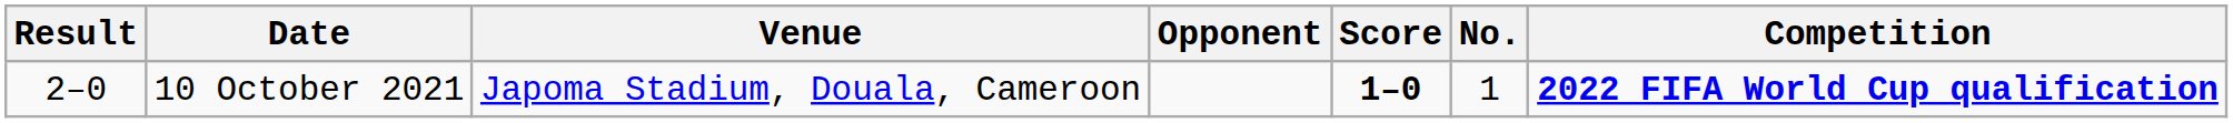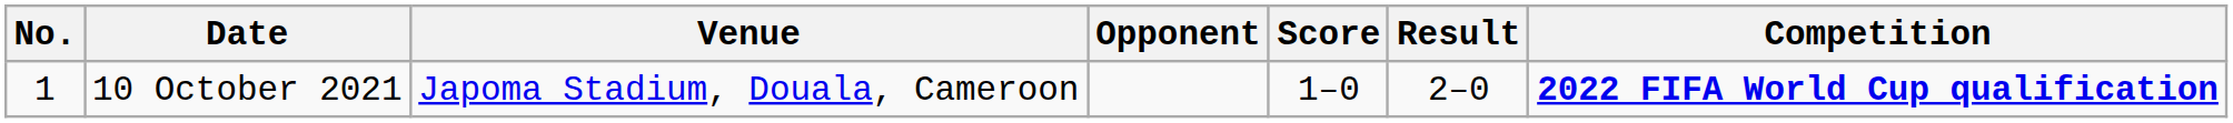 <table class="wikitable sortable">
 <tr>
-<th scope="col">Result</th>
+<th scope="col">No.</th>
 <th scope="col">Date</th>
 <th scope="col">Venue</th>
 <th scope="col">Opponent</th>
 <th scope="col">Score</th>
-<th scope="col">No.</th>
+<th scope="col">Result</th>
 <th scope="col">Competition</th>
 </tr>
 <tr>
-<td align="center">2–0</td>
+<td align="center">1</td>
 <td>10 October 2021</td>
 <td><a href='#'>Japoma Stadium</a>, <a href='#'>Douala</a>, Cameroon</td>
 <td></td>
-<td align="center"><strong>1–0</strong></td>
-<td align="center">1</td>
+<td align="center">1–0</td>
+<td align="center">2–0</td>
 <td><strong><a href='#'>2022 FIFA World Cup qualification</a></strong></td>
 </tr>
 </table>
